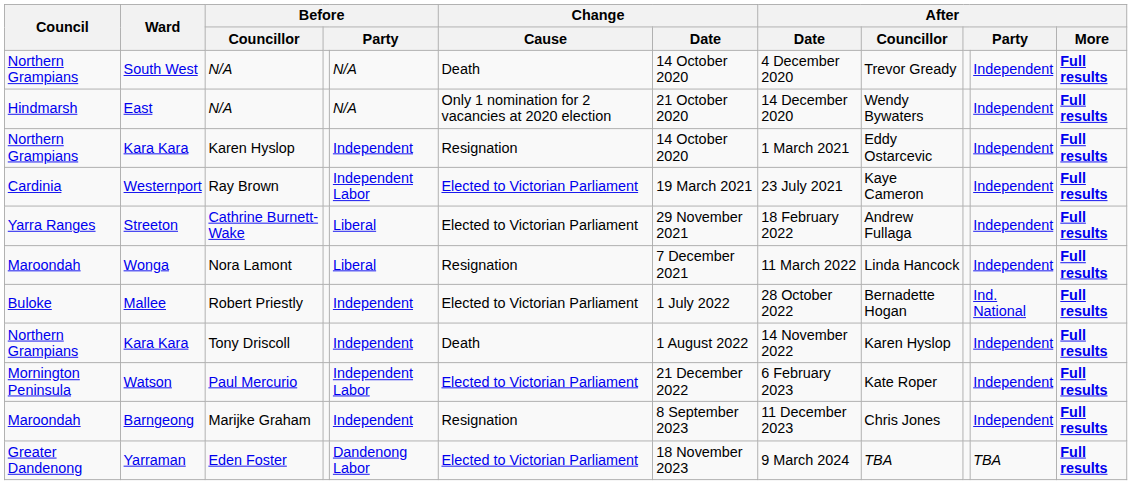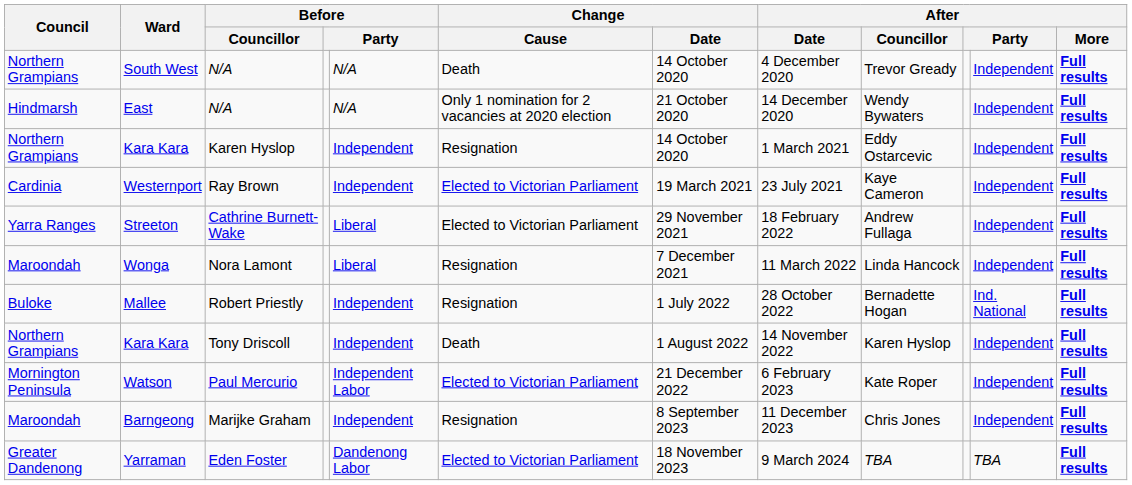 <table class="wikitable sortable" style="border: none;">
 <tr>
 <th rowspan="2">Council</th>
 <th rowspan="2">Ward</th>
 <th colspan="3">Before</th>
 <th colspan="2">Change</th>
 <th colspan="7">After</th>
 </tr>
 <tr>
 <th>Councillor</th>
 <th colspan="2">Party</th>
 <th>Cause</th>
 <th>Date</th>
 <th>Date</th>
 <th>Councillor</th>
 <th colspan="2">Party</th>
 <th>More</th>
 </tr>
 <tr>
 <td><a href='#'>Northern Grampians</a></td>
 <td><a href='#'>South West</a></td>
 <td><em>N/A</em></td>
 <td></td>
 <td><em>N/A</em></td>
 <td>Death</td>
 <td>14 October 2020</td>
 <td>4 December 2020</td>
 <td>Trevor Gready</td>
 <td></td>
 <td><a href='#'>Independent</a></td>
 <td><strong><a href='#'>Full results</a></strong></td>
 </tr>
 <tr>
 <td><a href='#'>Hindmarsh</a></td>
 <td><a href='#'>East</a></td>
 <td><em>N/A</em></td>
 <td></td>
 <td><em>N/A</em></td>
 <td>Only 1 nomination for 2 vacancies at 2020 election</td>
 <td>21 October 2020</td>
 <td>14 December 2020</td>
 <td>Wendy Bywaters</td>
 <td></td>
 <td><a href='#'>Independent</a></td>
 <td><strong><a href='#'>Full results</a></strong></td>
 </tr>
 <tr>
 <td><a href='#'>Northern Grampians</a></td>
 <td><a href='#'>Kara Kara</a></td>
 <td>Karen Hyslop</td>
 <td></td>
 <td><a href='#'>Independent</a></td>
 <td>Resignation</td>
 <td>14 October 2020</td>
 <td>1 March 2021</td>
 <td>Eddy Ostarcevic</td>
 <td></td>
 <td><a href='#'>Independent</a></td>
 <td><strong><a href='#'>Full results</a></strong></td>
 </tr>
 <tr>
 <td><a href='#'>Cardinia</a></td>
 <td><a href='#'>Westernport</a></td>
 <td>Ray Brown</td>
 <td></td>
-<td><a href='#'>Independent Labor</a></td>
+<td><a href='#'>Independent</a></td>
 <td><a href='#'>Elected to Victorian Parliament</a></td>
 <td>19 March 2021</td>
 <td>23 July 2021</td>
 <td>Kaye Cameron</td>
 <td></td>
 <td><a href='#'>Independent</a></td>
 <td><strong><a href='#'>Full results</a></strong></td>
 </tr>
 <tr>
 <td><a href='#'>Yarra Ranges</a></td>
 <td><a href='#'>Streeton</a></td>
 <td><a href='#'>Cathrine Burnett-Wake</a></td>
 <td></td>
 <td><a href='#'>Liberal</a></td>
 <td>Elected to Victorian Parliament</td>
 <td>29 November 2021</td>
 <td>18 February 2022</td>
 <td>Andrew Fullaga</td>
 <td></td>
 <td><a href='#'>Independent</a></td>
 <td><strong><a href='#'>Full results</a></strong></td>
 </tr>
 <tr>
 <td><a href='#'>Maroondah</a></td>
 <td><a href='#'>Wonga</a></td>
 <td>Nora Lamont</td>
 <td></td>
 <td><a href='#'>Liberal</a></td>
 <td>Resignation</td>
 <td>7 December 2021</td>
 <td>11 March 2022</td>
 <td>Linda Hancock</td>
 <td></td>
 <td><a href='#'>Independent</a></td>
 <td><strong><a href='#'>Full results</a></strong></td>
 </tr>
 <tr>
 <td><a href='#'>Buloke</a></td>
 <td><a href='#'>Mallee</a></td>
 <td>Robert Priestly</td>
 <td></td>
 <td><a href='#'>Independent</a></td>
-<td>Elected to Victorian Parliament</td>
+<td>Resignation</td>
 <td>1 July 2022</td>
 <td>28 October 2022</td>
 <td>Bernadette Hogan</td>
 <td></td>
 <td><a href='#'>Ind. National</a></td>
 <td><strong><a href='#'>Full results</a></strong></td>
 </tr>
 <tr>
 <td><a href='#'>Northern Grampians</a></td>
 <td><a href='#'>Kara Kara</a></td>
 <td>Tony Driscoll</td>
 <td></td>
 <td><a href='#'>Independent</a></td>
 <td>Death</td>
 <td>1 August 2022</td>
 <td>14 November 2022</td>
 <td>Karen Hyslop</td>
 <td></td>
 <td><a href='#'>Independent</a></td>
 <td><strong><a href='#'>Full results</a></strong></td>
 </tr>
 <tr>
 <td><a href='#'>Mornington Peninsula</a></td>
 <td><a href='#'>Watson</a></td>
 <td><a href='#'>Paul Mercurio</a></td>
 <td></td>
 <td><a href='#'>Independent Labor</a></td>
 <td><a href='#'>Elected to Victorian Parliament</a></td>
 <td>21 December 2022</td>
 <td>6 February 2023</td>
 <td>Kate Roper</td>
 <td></td>
 <td><a href='#'>Independent</a></td>
 <td><strong><a href='#'>Full results</a></strong></td>
 </tr>
 <tr>
 <td><a href='#'>Maroondah</a></td>
 <td><a href='#'>Barngeong</a></td>
 <td>Marijke Graham</td>
 <td></td>
 <td><a href='#'>Independent</a></td>
 <td>Resignation</td>
 <td>8 September 2023</td>
 <td>11 December 2023</td>
 <td>Chris Jones</td>
 <td></td>
 <td><a href='#'>Independent</a></td>
 <td><strong><a href='#'>Full results</a></strong></td>
 </tr>
 <tr>
 <td><a href='#'>Greater Dandenong</a></td>
 <td><a href='#'>Yarraman</a></td>
 <td><a href='#'>Eden Foster</a></td>
 <td></td>
 <td><a href='#'>Dandenong Labor</a></td>
 <td><a href='#'>Elected to Victorian Parliament</a></td>
 <td>18 November 2023</td>
 <td>9 March 2024</td>
 <td><em>TBA</em></td>
 <td></td>
 <td><em>TBA</em></td>
 <td><strong><a href='#'>Full results</a></strong></td>
 </tr>
 </table>
